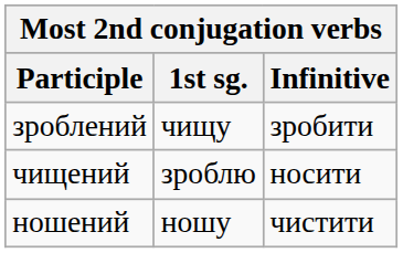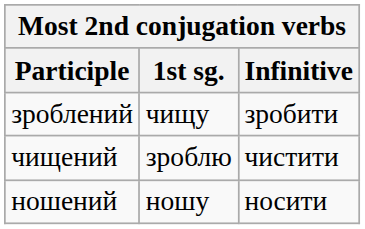 <table class="wikitable" align="center">
 <tr>
 <th colspan="3">Most 2nd conjugation verbs</th>
 </tr>
 <tr>
 <th>Participle</th>
 <th>1st sg.</th>
 <th>Infinitive</th>
 </tr>
 <tr>
 <td>зроб<span>лений</span></td>
 <td>чи<span>щ</span>у</td>
 <td>зробити</td>
 </tr>
 <tr>
 <td>чи<span>щений</span></td>
 <td>зроб<span>л</span>ю</td>
-<td>носити</td>
+<td>чистити</td>
 </tr>
 <tr>
 <td>но<span>шений</span></td>
 <td>но<span>ш</span>у</td>
-<td>чистити</td>
+<td>носити</td>
 </tr>
 </table>
